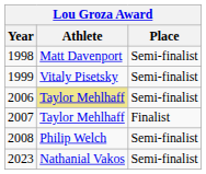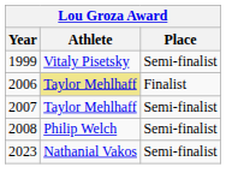 <table class="wikitable">
 <tr>
 <th colspan=3><strong><a href='#'>Lou Groza Award</a></strong></th>
 </tr>
 <tr>
 <th>Year</th>
 <th>Athlete</th>
 <th>Place</th>
 </tr>
 <tr>
-<td>1998</td>
-<td><a href='#'>Matt Davenport</a></td>
-<td>Semi-finalist</td>
-</tr>
-<tr>
 <td>1999</td>
 <td><a href='#'>Vitaly Pisetsky</a></td>
 <td>Semi-finalist</td>
 </tr>
 <tr>
 <td>2006</td>
 <td style="background: khaki;"><a href='#'>Taylor Mehlhaff</a></td>
-<td>Semi-finalist</td>
+<td>Finalist</td>
 </tr>
 <tr>
 <td>2007</td>
 <td><a href='#'>Taylor Mehlhaff</a></td>
-<td>Finalist</td>
+<td>Semi-finalist</td>
 </tr>
 <tr>
 <td>2008</td>
 <td><a href='#'>Philip Welch</a></td>
 <td>Semi-finalist</td>
 </tr>
 <tr>
 <td>2023</td>
 <td><a href='#'>Nathanial Vakos</a></td>
 <td>Semi-finalist</td>
 </tr>
 </table>
